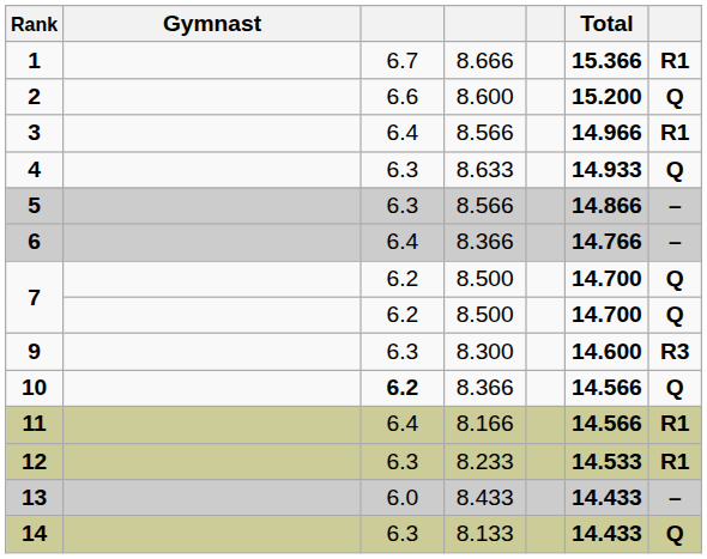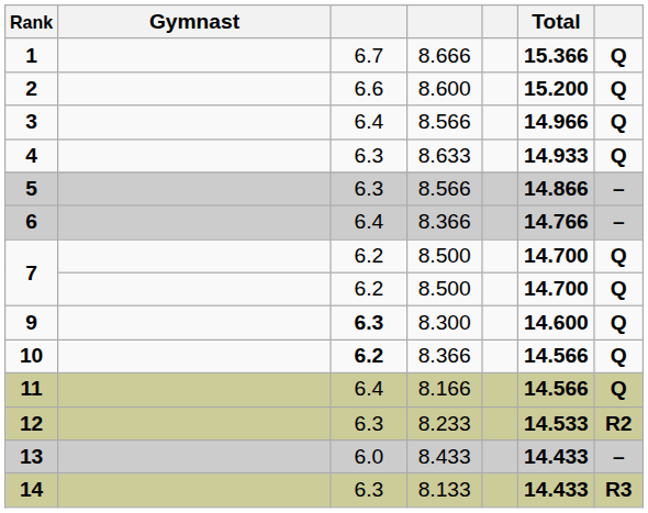 <table style="text-align:center;" class="wikitable sortable">
 <tr>
 <th scope="col" style="width:15px;"><small>Rank</small></th>
 <th scope="col" style="width:200px;">Gymnast</th>
 <th scope="col" style="width:50px;"><small></small></th>
 <th scope="col" style="width:50px;"><small></small></th>
 <th scope="col" style="width:20px;"><small></small></th>
 <th scope="col" style="width:50px;">Total</th>
 <th scope="col" style="width:30px;"><small></small></th>
 </tr>
 <tr>
 <td scope="row"><strong>1</strong></td>
 <td style="text-align:left;"></td>
 <td>6.7</td>
 <td>8.666</td>
 <td></td>
 <td><strong>15.366</strong></td>
-<td><strong>R1</strong></td>
+<td><strong>Q</strong></td>
 </tr>
 <tr>
 <td scope="row"><strong>2</strong></td>
 <td style="text-align:left;"></td>
 <td>6.6</td>
 <td>8.600</td>
 <td></td>
 <td><strong>15.200</strong></td>
 <td><strong>Q</strong></td>
 </tr>
 <tr>
 <td scope="row"><strong>3</strong></td>
 <td style="text-align:left;"></td>
 <td>6.4</td>
 <td>8.566</td>
 <td></td>
 <td><strong>14.966</strong></td>
-<td><strong>R1</strong></td>
+<td><strong>Q</strong></td>
 </tr>
 <tr>
 <td scope="row"><strong>4</strong></td>
 <td style="text-align:left;"></td>
 <td>6.3</td>
 <td>8.633</td>
 <td></td>
 <td><strong>14.933</strong></td>
 <td><strong>Q</strong></td>
 </tr>
 <tr style="background:#cccccc;">
 <td scope="row"><strong>5</strong></td>
 <td style="text-align:left;"></td>
 <td>6.3</td>
 <td>8.566</td>
 <td></td>
 <td><strong>14.866</strong></td>
 <td><strong>–</strong></td>
 </tr>
 <tr style="background:#cccccc;">
 <td scope="row"><strong>6</strong></td>
 <td style="text-align:left;"></td>
 <td>6.4</td>
 <td>8.366</td>
 <td></td>
 <td><strong>14.766</strong></td>
 <td><strong>–</strong></td>
 </tr>
 <tr>
 <td rowspan=2 scope="row"><strong>7</strong></td>
 <td style="text-align:left;"></td>
 <td>6.2</td>
 <td>8.500</td>
 <td></td>
 <td><strong>14.700</strong></td>
 <td><strong>Q</strong></td>
 </tr>
 <tr>
 <td style="text-align:left;"></td>
 <td>6.2</td>
 <td>8.500</td>
 <td></td>
 <td><strong>14.700</strong></td>
 <td><strong>Q</strong></td>
 </tr>
 <tr>
 <td scope="row"><strong>9</strong></td>
 <td style="text-align:left;"></td>
-<td>6.3</td>
+<td><strong>6.3</strong></td>
 <td>8.300</td>
 <td></td>
 <td><strong>14.600</strong></td>
-<td><strong>R3</strong></td>
+<td><strong>Q</strong></td>
 </tr>
 <tr>
 <td scope="row"><strong>10</strong></td>
 <td style="text-align:left;"></td>
 <td><strong>6.2</strong></td>
 <td>8.366</td>
 <td></td>
 <td><strong>14.566</strong></td>
 <td><strong>Q</strong></td>
 </tr>
 <tr style="background:#cccc99;">
 <td scope="row"><strong>11</strong></td>
 <td style="text-align:left;"></td>
 <td>6.4</td>
 <td>8.166</td>
 <td></td>
 <td><strong>14.566</strong></td>
-<td><strong>R1</strong></td>
+<td><strong>Q</strong></td>
 </tr>
 <tr style="background:#cccc99;">
 <td scope="row"><strong>12</strong></td>
 <td style="text-align:left;"></td>
 <td>6.3</td>
 <td>8.233</td>
 <td></td>
 <td><strong>14.533</strong></td>
-<td><strong>R1</strong></td>
+<td><strong>R2</strong></td>
 </tr>
 <tr style="background:#cccccc;">
 <td scope="row"><strong>13</strong></td>
 <td style="text-align:left;"></td>
 <td>6.0</td>
 <td>8.433</td>
 <td></td>
 <td><strong>14.433</strong></td>
 <td><strong>–</strong></td>
 </tr>
 <tr style="background:#cccc99;">
 <td scope="row"><strong>14</strong></td>
 <td style="text-align:left;"></td>
 <td>6.3</td>
 <td>8.133</td>
 <td></td>
 <td><strong>14.433</strong></td>
-<td><strong>Q</strong></td>
+<td><strong>R3</strong></td>
 </tr>
 </table>
